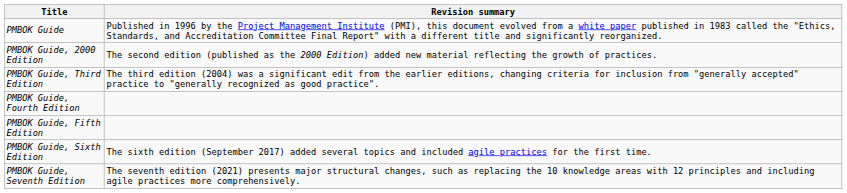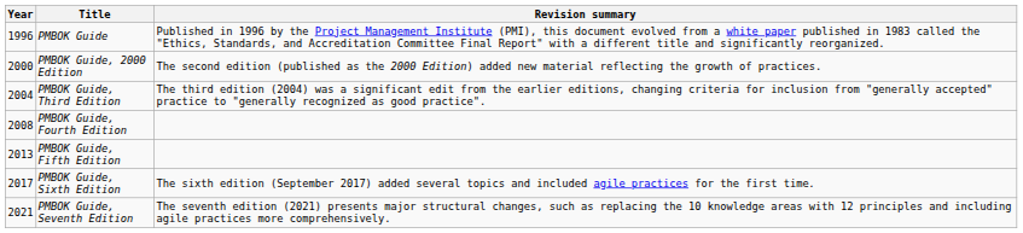 <table class="wikitable">
 <tr>
+<th>Year</th>
 <th>Title</th>
 <th>Revision summary</th>
 </tr>
 <tr>
+<td>1996</td>
 <td><em>PMBOK Guide</em></td>
 <td>Published in 1996 by the <a href='#'>Project Management Institute</a> (PMI), this document evolved from a <a href='#'>white paper</a> published in 1983 called the "Ethics, Standards, and Accreditation Committee Final Report" with a different title and significantly reorganized.</td>
 </tr>
 <tr>
+<td>2000</td>
 <td><em>PMBOK Guide, 2000 Edition</em></td>
 <td>The second edition (published as the <em>2000 Edition</em>) added new material reflecting the growth of practices.</td>
 </tr>
 <tr>
+<td>2004</td>
 <td><em>PMBOK Guide, Third Edition</em></td>
 <td>The third edition (2004) was a significant edit from the earlier editions, changing criteria for inclusion from "generally accepted" practice to "generally recognized as good practice".</td>
 </tr>
 <tr>
+<td>2008</td>
 <td><em>PMBOK Guide, Fourth Edition</em></td>
 <td></td>
 </tr>
 <tr>
+<td>2013</td>
 <td><em>PMBOK Guide, Fifth Edition</em></td>
 <td></td>
 </tr>
 <tr>
+<td>2017</td>
 <td><em>PMBOK Guide, Sixth Edition</em></td>
 <td>The sixth edition (September 2017) added several topics and included <a href='#'>agile practices</a> for the first time<em>.</em></td>
 </tr>
 <tr>
+<td>2021</td>
 <td><em>PMBOK Guide, Seventh Edition</em></td>
 <td>The seventh edition (2021) presents major structural changes, such as replacing the 10 knowledge areas with 12 principles and including agile practices more comprehensively.</td>
 </tr>
 </table>
